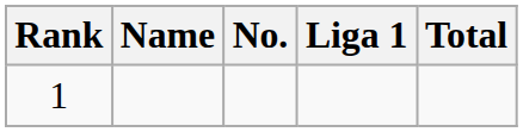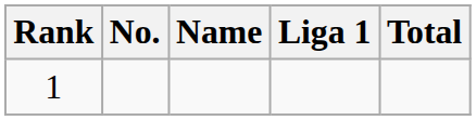 <table class="wikitable" style="text-align: center;">
 <tr>
 <th>Rank</th>
+<th>No.</th>
 <th>Name</th>
-<th>No.</th>
 <th>Liga 1</th>
 <th>Total</th>
 </tr>
 <tr>
 <td>1</td>
 <td></td>
 <td></td>
 <td></td>
 <td></td>
 </tr>
 </table>
